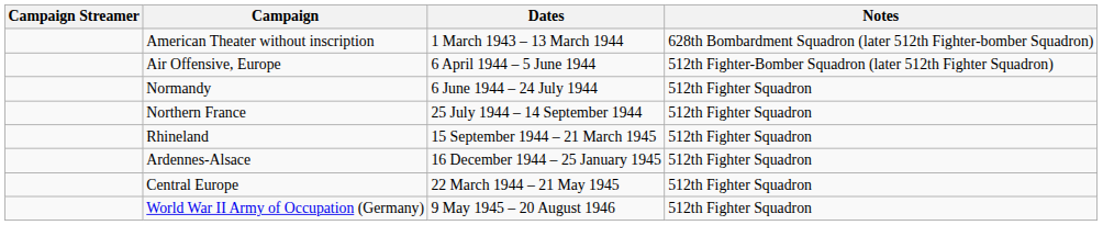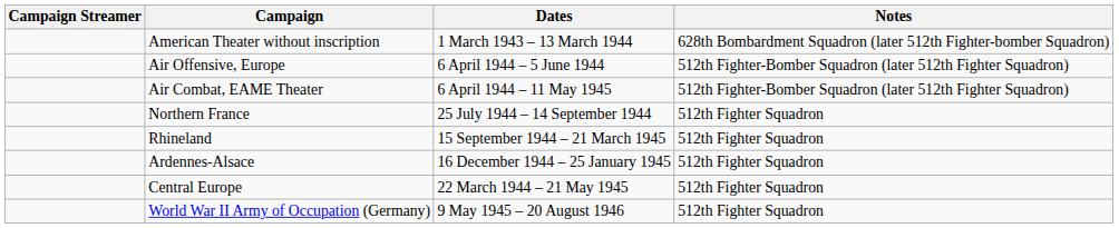 <table class="wikitable">
 <tr style="background:#efefef;">
 <th>Campaign Streamer</th>
 <th>Campaign</th>
 <th>Dates</th>
 <th>Notes</th>
 </tr>
 <tr>
 <td></td>
 <td>American Theater without inscription</td>
 <td>1 March 1943 – 13 March 1944</td>
 <td>628th Bombardment Squadron (later 512th Fighter-bomber Squadron)</td>
 </tr>
 <tr>
 <td></td>
 <td>Air Offensive, Europe</td>
 <td>6 April 1944 – 5 June 1944</td>
 <td>512th Fighter-Bomber Squadron (later 512th Fighter Squadron)</td>
 </tr>
 <tr>
 <td></td>
-<td>Normandy</td>
-<td>6 June 1944 – 24 July 1944</td>
-<td>512th Fighter Squadron</td>
+<td>Air Combat, EAME Theater</td>
+<td>6 April 1944 – 11 May 1945</td>
+<td>512th Fighter-Bomber Squadron (later 512th Fighter Squadron)</td>
 </tr>
 <tr>
 <td></td>
 <td>Northern France</td>
 <td>25 July 1944 – 14 September 1944</td>
 <td>512th Fighter Squadron</td>
 </tr>
 <tr>
 <td></td>
 <td>Rhineland</td>
 <td>15 September 1944 – 21 March 1945</td>
 <td>512th Fighter Squadron</td>
 </tr>
 <tr>
 <td></td>
 <td>Ardennes-Alsace</td>
 <td>16 December 1944 – 25 January 1945</td>
 <td>512th Fighter Squadron</td>
 </tr>
 <tr>
 <td></td>
 <td>Central Europe</td>
 <td>22 March 1944 – 21 May 1945</td>
 <td>512th Fighter Squadron</td>
 </tr>
 <tr>
 <td></td>
 <td><a href='#'>World War II Army of Occupation</a> (Germany)</td>
 <td>9 May 1945 – 20 August 1946</td>
 <td>512th Fighter Squadron</td>
 </tr>
 </table>
